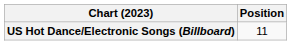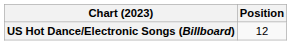 <table class="wikitable plainrowheaders" style="text-align:center">
 <tr>
 <th scope="col">Chart (2023)</th>
 <th scope="col">Position</th>
 </tr>
 <tr>
 <th scope="row">US Hot Dance/Electronic Songs (<em>Billboard</em>)</th>
-<td>11</td>
+<td>12</td>
 </tr>
 </table>
